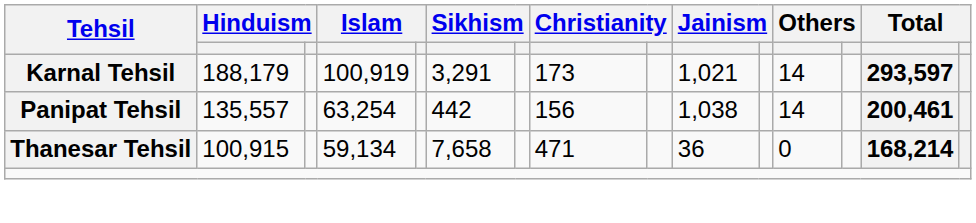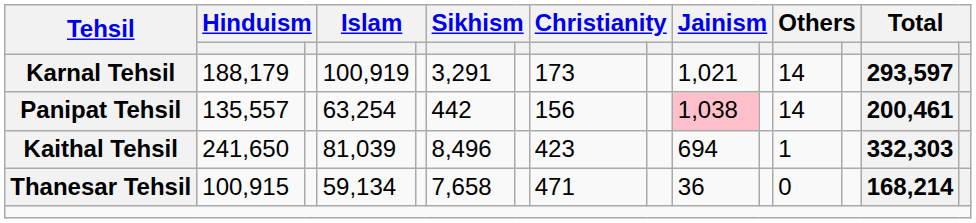 <table class="wikitable sortable">
 <tr>
 <th rowspan="2"><a href='#'>Tehsil</a></th>
 <th colspan="2"><a href='#'>Hinduism</a> </th>
 <th colspan="2"><a href='#'>Islam</a> </th>
 <th colspan="2"><a href='#'>Sikhism</a> </th>
 <th colspan="2"><a href='#'>Christianity</a> </th>
 <th colspan="2"><a href='#'>Jainism</a> </th>
 <th colspan="2">Others</th>
 <th colspan="2">Total</th>
 </tr>
 <tr>
 <th><a href='#'></a></th>
 <th></th>
 <th></th>
 <th></th>
 <th></th>
 <th></th>
 <th></th>
 <th></th>
 <th></th>
 <th></th>
 <th></th>
 <th></th>
 <th></th>
 <th></th>
 </tr>
 <tr>
 <th>Karnal Tehsil</th>
 <td>188,179</td>
 <td></td>
 <td>100,919</td>
 <td></td>
 <td>3,291</td>
 <td></td>
 <td>173</td>
 <td></td>
 <td>1,021</td>
 <td></td>
 <td>14</td>
 <td></td>
 <th>293,597</th>
 <th></th>
 </tr>
 <tr>
 <th>Panipat Tehsil</th>
 <td>135,557</td>
 <td></td>
 <td>63,254</td>
 <td></td>
 <td>442</td>
 <td></td>
 <td>156</td>
 <td></td>
-<td>1,038</td>
+<td style="background: pink;">1,038</td>
 <td></td>
 <td>14</td>
 <td></td>
 <th>200,461</th>
+<th></th>
+</tr>
+<tr>
+<th>Kaithal Tehsil</th>
+<td>241,650</td>
+<td></td>
+<td>81,039</td>
+<td></td>
+<td>8,496</td>
+<td></td>
+<td>423</td>
+<td></td>
+<td>694</td>
+<td></td>
+<td>1</td>
+<td></td>
+<th>332,303</th>
 <th></th>
 </tr>
 <tr>
 <th>Thanesar Tehsil</th>
 <td>100,915</td>
 <td></td>
 <td>59,134</td>
 <td></td>
 <td>7,658</td>
 <td></td>
 <td>471</td>
 <td></td>
 <td>36</td>
 <td></td>
 <td>0</td>
 <td></td>
 <th>168,214</th>
 <th></th>
 </tr>
 <tr class="sortbottom">
 <td colspan="15"></td>
 </tr>
 </table>
